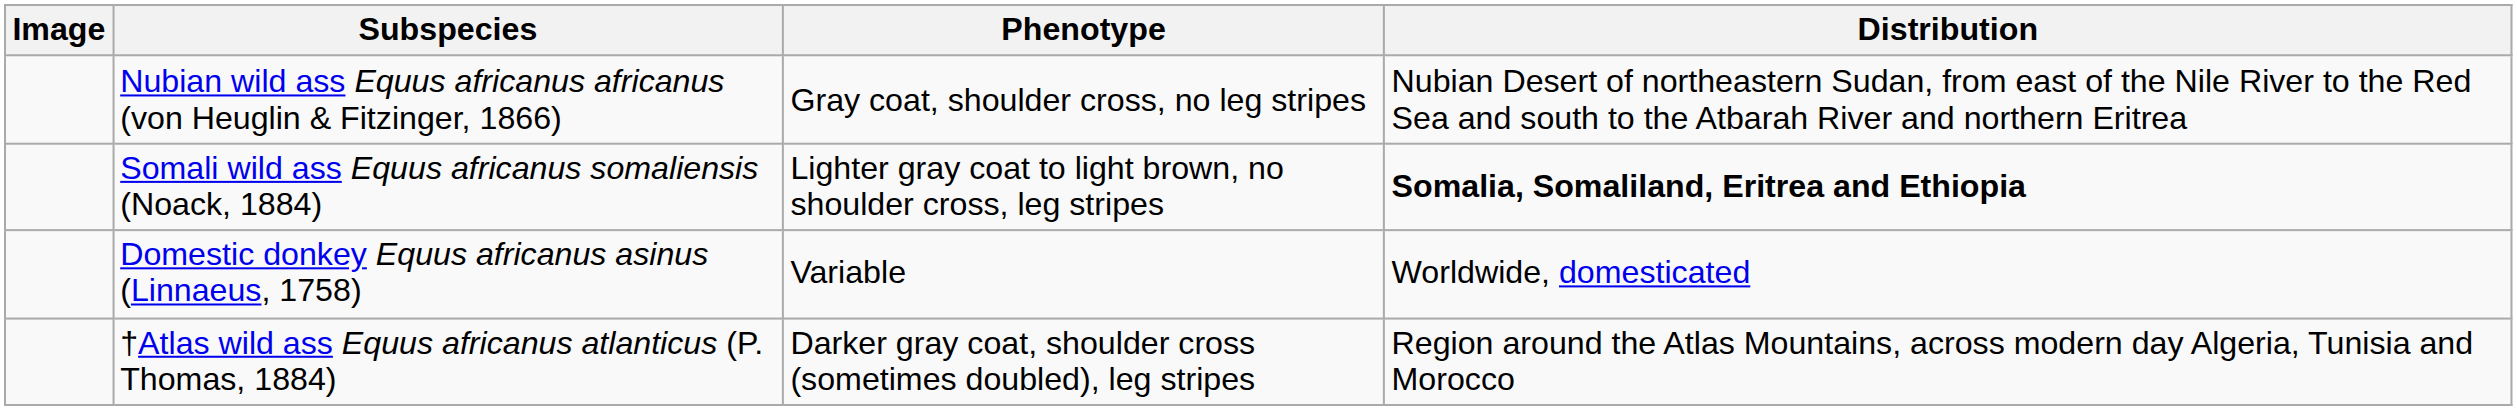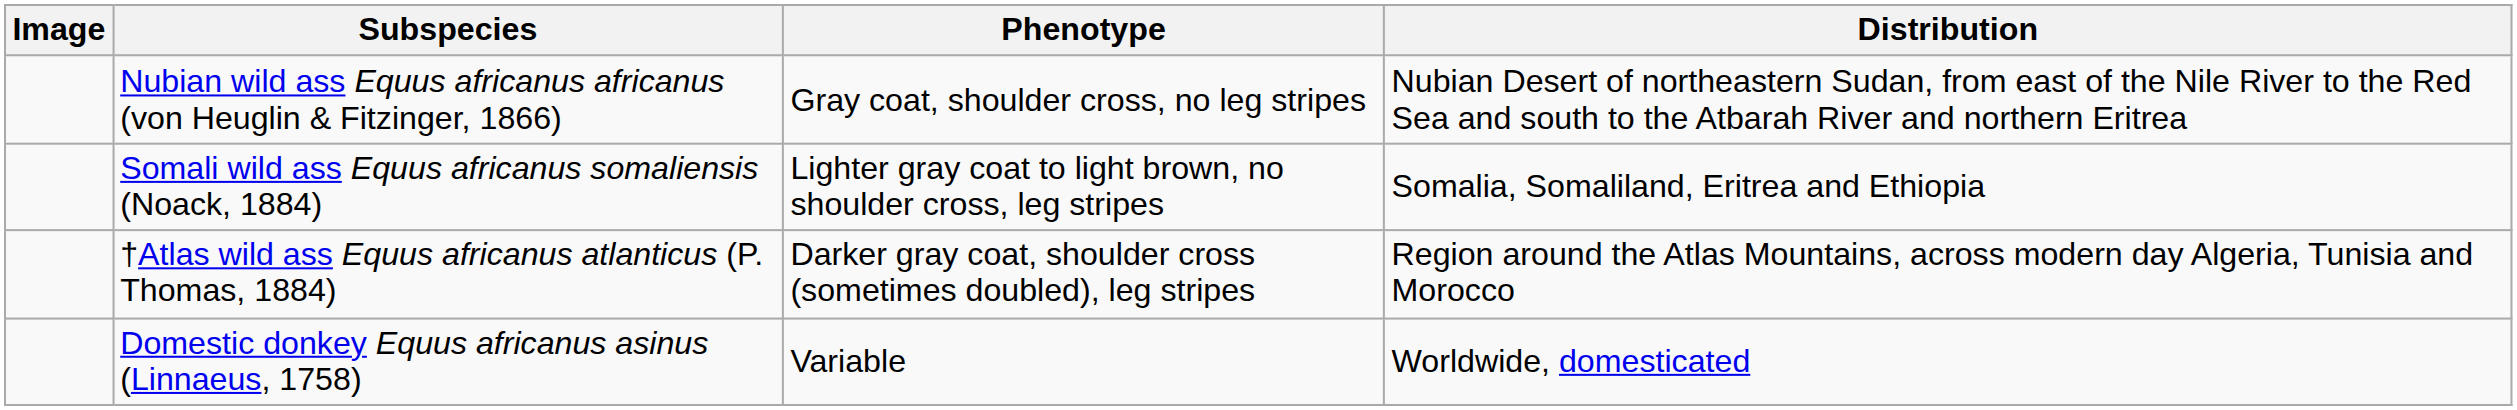 <table class="wikitable ">
 <tr>
 <th>Image</th>
 <th>Subspecies</th>
 <th>Phenotype</th>
 <th>Distribution</th>
 </tr>
 <tr>
 <td></td>
 <td><a href='#'>Nubian wild ass</a> <em>Equus africanus africanus</em> (von Heuglin & Fitzinger, 1866)</td>
 <td>Gray coat, shoulder cross, no leg stripes</td>
 <td>Nubian Desert of northeastern Sudan, from east of the Nile River to the Red Sea and south to the Atbarah River and northern Eritrea</td>
 </tr>
 <tr>
 <td></td>
 <td><a href='#'>Somali wild ass</a> <em>Equus africanus somaliensis</em> (Noack, 1884)</td>
 <td>Lighter gray coat to light brown, no shoulder cross, leg stripes</td>
-<td><strong>Somalia, Somaliland, Eritrea and Ethiopia</strong></td>
+<td>Somalia, Somaliland, Eritrea and Ethiopia</td>
+</tr>
+<tr>
+<td></td>
+<td>†<a href='#'>Atlas wild ass</a> <em>Equus africanus atlanticus</em> (P. Thomas, 1884)</td>
+<td>Darker gray coat, shoulder cross (sometimes doubled), leg stripes</td>
+<td>Region around the Atlas Mountains, across modern day Algeria, Tunisia and Morocco</td>
 </tr>
 <tr>
 <td></td>
 <td><a href='#'>Domestic donkey</a> <em>Equus africanus asinus</em> (<a href='#'>Linnaeus</a>, 1758)</td>
 <td>Variable</td>
 <td>Worldwide, <a href='#'>domesticated</a></td>
 </tr>
-<tr>
-<td></td>
-<td>†<a href='#'>Atlas wild ass</a> <em>Equus africanus atlanticus</em> (P. Thomas, 1884)</td>
-<td>Darker gray coat, shoulder cross (sometimes doubled), leg stripes</td>
-<td>Region around the Atlas Mountains, across modern day Algeria, Tunisia and Morocco</td>
-</tr>
 </table>
